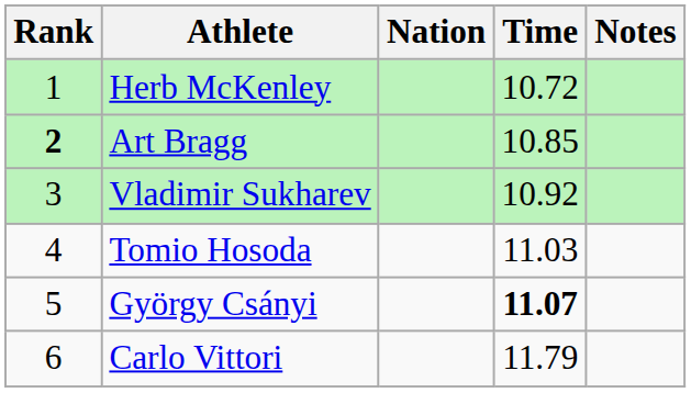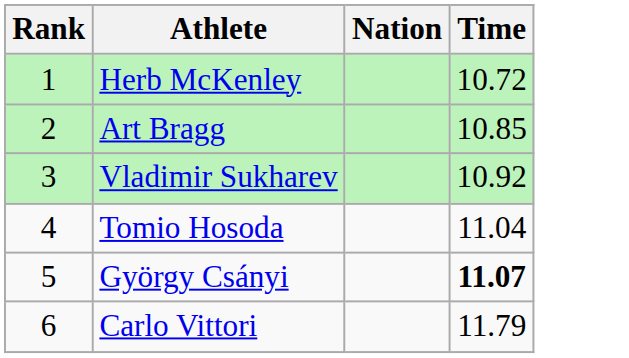 <table class="wikitable sortable" style="text-align:center">
 <tr>
 <th>Rank</th>
 <th>Athlete</th>
 <th>Nation</th>
 <th>Time</th>
-<th>Notes</th>
 </tr>
 <tr bgcolor=bbf3bb>
 <td>1</td>
 <td align=left><a href='#'>Herb McKenley</a></td>
 <td align=left></td>
 <td>10.72</td>
-<td></td>
 </tr>
 <tr bgcolor=bbf3bb>
-<td><strong>2</strong></td>
+<td>2</td>
 <td align=left><a href='#'>Art Bragg</a></td>
 <td align=left></td>
 <td>10.85</td>
-<td></td>
 </tr>
 <tr bgcolor=bbf3bb>
 <td>3</td>
 <td align=left><a href='#'>Vladimir Sukharev</a></td>
 <td align=left></td>
 <td>10.92</td>
-<td></td>
 </tr>
 <tr>
 <td>4</td>
 <td align=left><a href='#'>Tomio Hosoda</a></td>
 <td align=left></td>
-<td>11.03</td>
-<td></td>
+<td>11.04</td>
 </tr>
 <tr>
 <td>5</td>
 <td align=left><a href='#'>György Csányi</a></td>
 <td align=left></td>
 <td><strong>11.07</strong></td>
-<td></td>
 </tr>
 <tr>
 <td>6</td>
 <td align=left><a href='#'>Carlo Vittori</a></td>
 <td align=left></td>
 <td>11.79</td>
-<td></td>
 </tr>
 </table>
